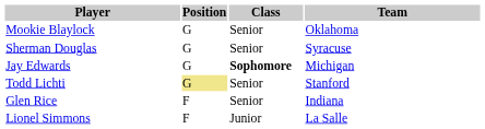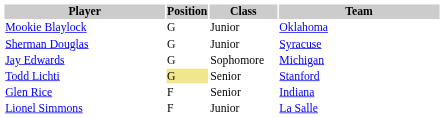 <table style="width:600px" "border:'1' 'solid' 'gray'">
 <tr>
 <th bgcolor="#CCCCCC" style="width:40%">Player</th>
 <th bgcolor="#CCCCCC" style="width:4%">Position</th>
 <th bgcolor="#CCCCCC" style="width:16%">Class</th>
 <th bgcolor="#CCCCCC" style="width:40%">Team</th>
 </tr>
 <tr>
 <td><a href='#'>Mookie Blaylock</a></td>
 <td>G</td>
-<td>Senior</td>
+<td>Junior</td>
 <td><a href='#'>Oklahoma</a></td>
 </tr>
 <tr>
 <td><a href='#'>Sherman Douglas</a></td>
 <td>G</td>
-<td>Senior</td>
+<td>Junior</td>
 <td><a href='#'>Syracuse</a></td>
 </tr>
 <tr>
 <td><a href='#'>Jay Edwards</a></td>
 <td>G</td>
-<td><strong>Sophomore</strong></td>
+<td>Sophomore</td>
 <td><a href='#'>Michigan</a></td>
 </tr>
 <tr>
 <td><a href='#'>Todd Lichti</a></td>
 <td style="background: khaki;">G</td>
 <td>Senior</td>
 <td><a href='#'>Stanford</a></td>
 </tr>
 <tr>
 <td><a href='#'>Glen Rice</a></td>
 <td>F</td>
 <td>Senior</td>
 <td><a href='#'>Indiana</a></td>
 </tr>
 <tr>
 <td><a href='#'>Lionel Simmons</a></td>
 <td>F</td>
 <td>Junior</td>
 <td><a href='#'>La Salle</a></td>
 </tr>
 </table>
